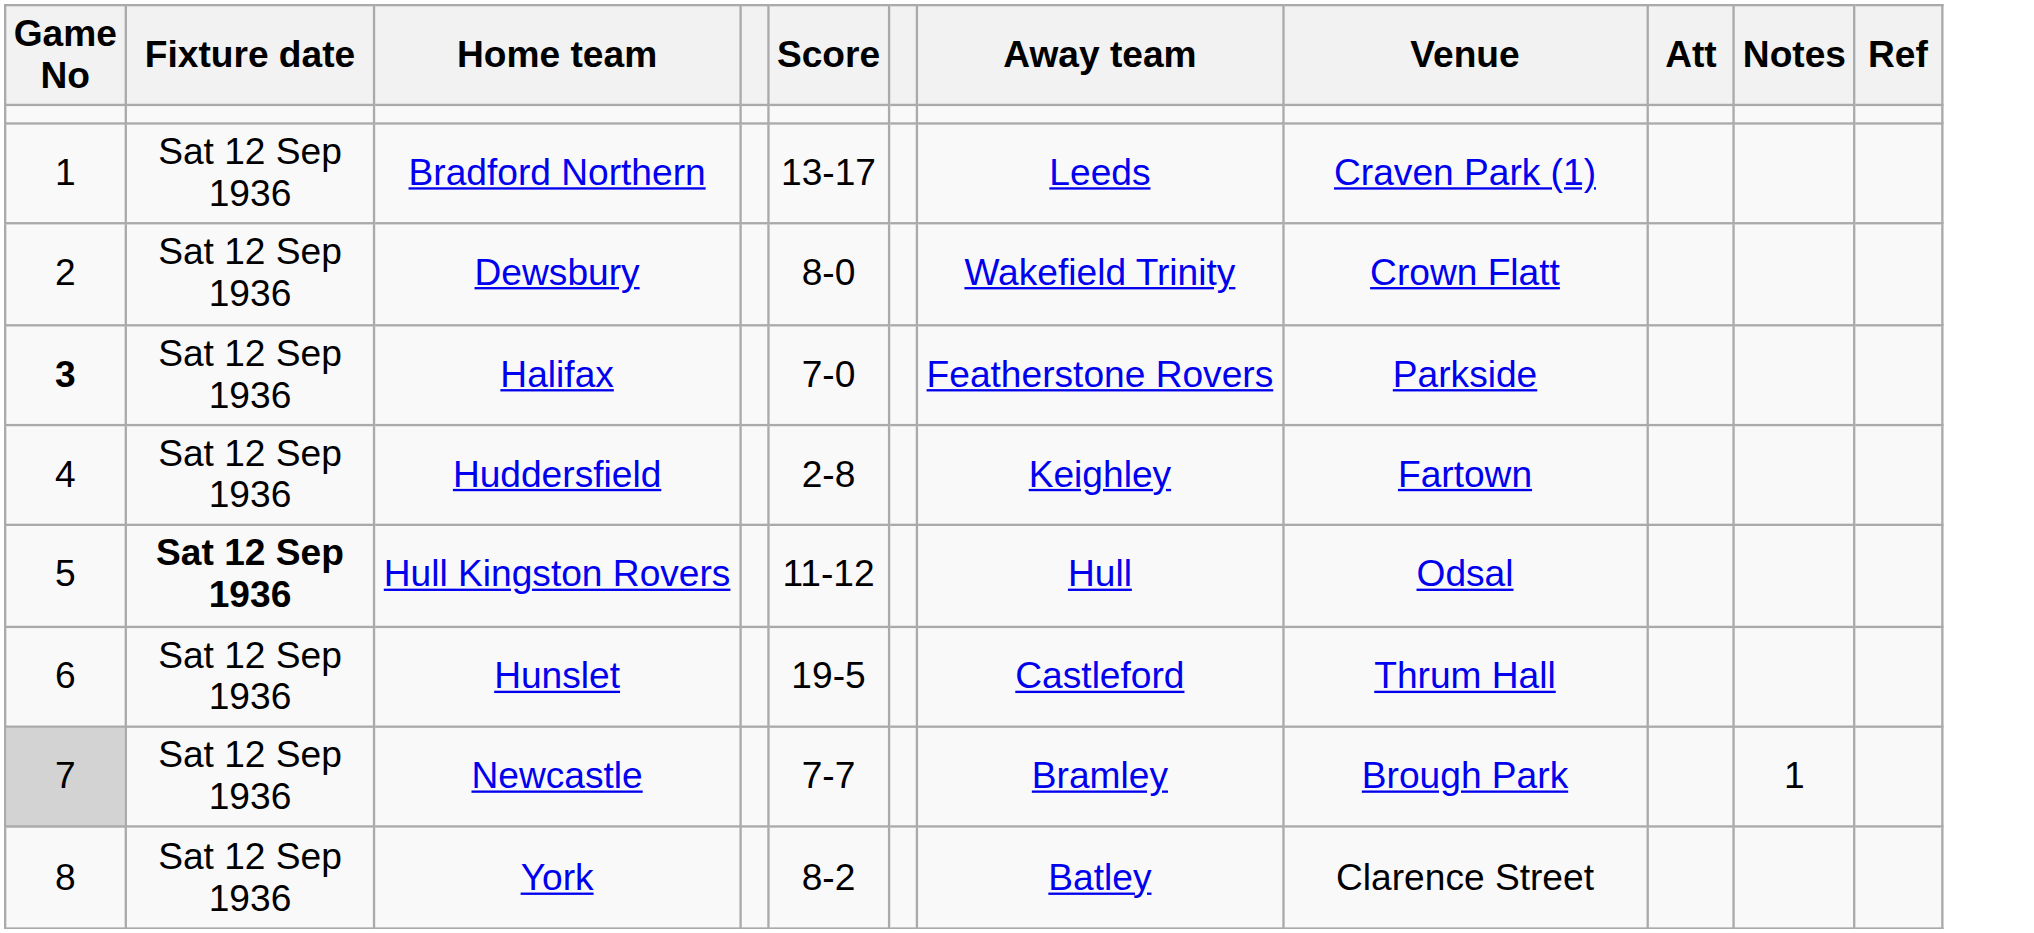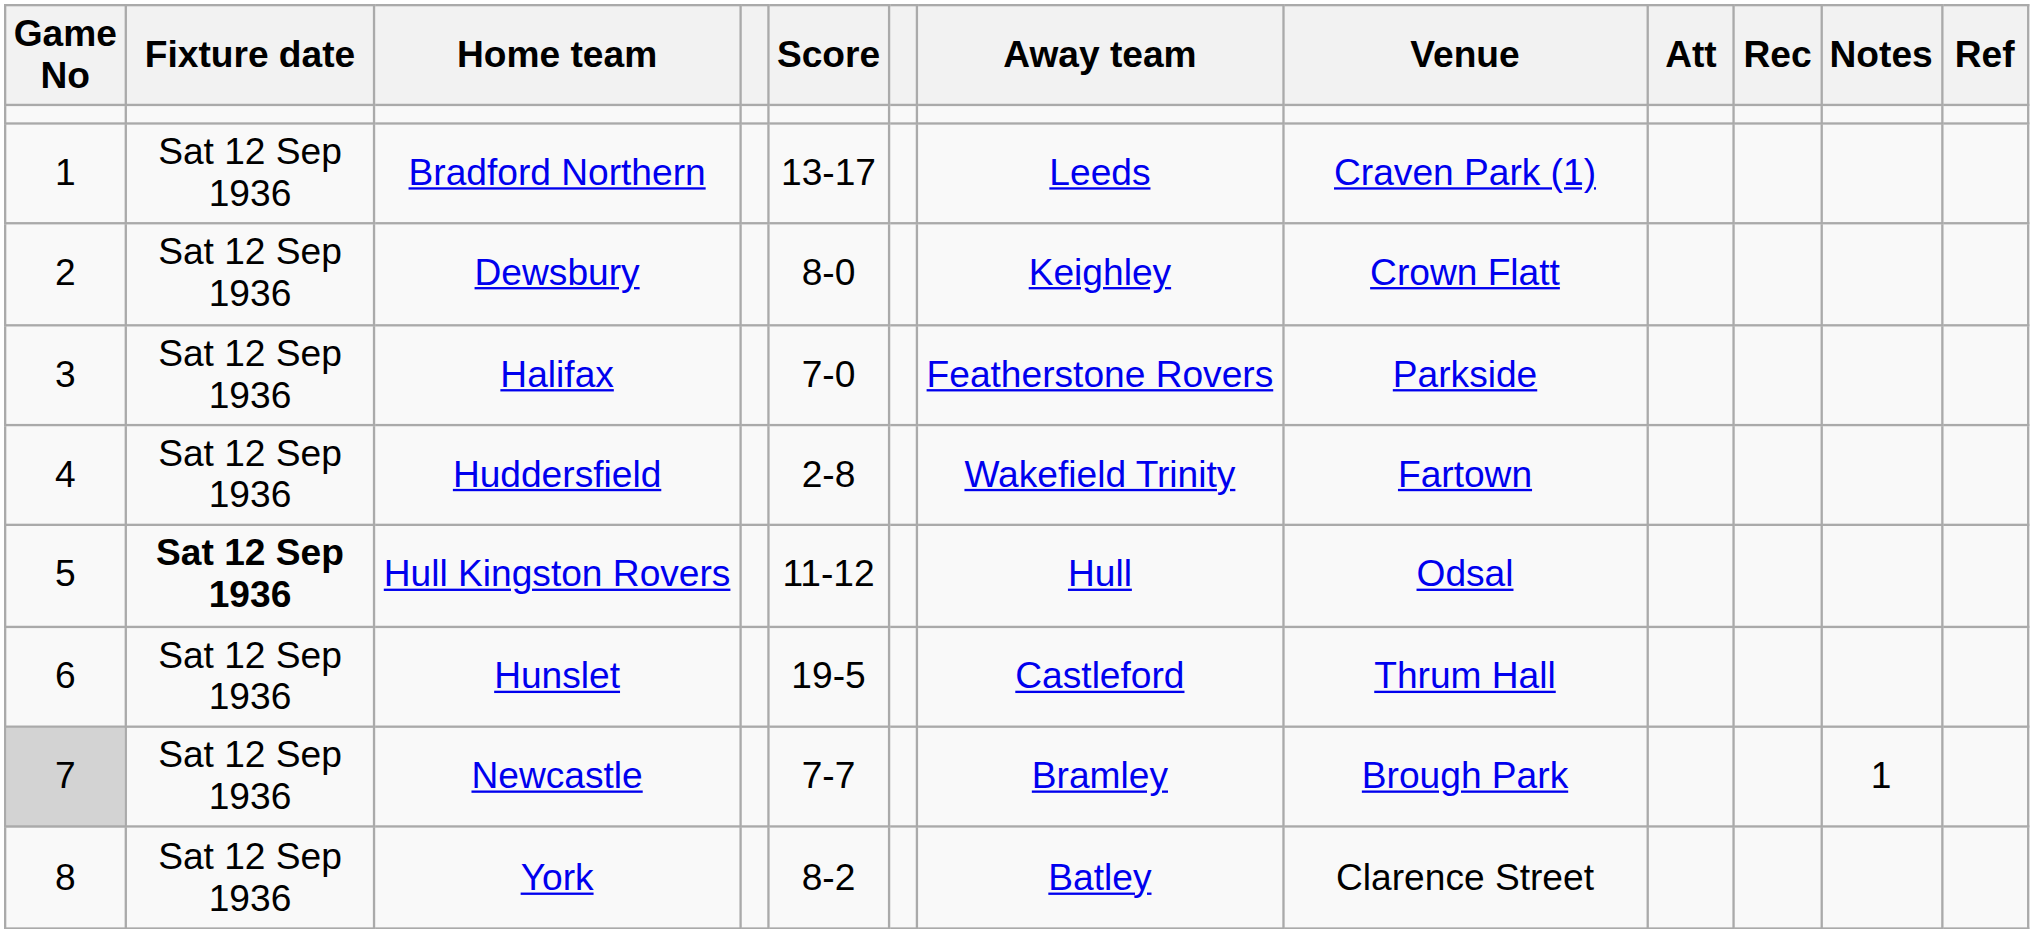 <table class="wikitable" style="text-align:center;">
 <tr>
 <th width=20 abbr="No">Game No</th>
 <th width=100 abbr="Date">Fixture date</th>
 <th width=150 abbr="Home team">Home team</th>
 <th width=5 abbr="space"></th>
 <th width=20 abbr="Score">Score</th>
 <th width=5 abbr="space"></th>
 <th width=150 abbr="Away team">Away team</th>
 <th width=150 abbr="Venue">Venue</th>
 <th width=30 abbr="Att">Att</th>
+<th width=30 abbr="Rec">Rec</th>
 <th width=20 abbr="Notes">Notes</th>
 <th width=30 abbr="Ref">Ref</th>
 </tr>
 <tr>
+<td></td>
 <td></td>
 <td></td>
 <td></td>
 <td></td>
 <td></td>
 <td></td>
 <td></td>
 <td></td>
 <td></td>
 <td></td>
 <td></td>
 </tr>
 <tr>
 <td>1</td>
 <td>Sat 12 Sep 1936</td>
 <td><a href='#'>Bradford Northern</a></td>
 <td></td>
 <td>13-17</td>
 <td></td>
 <td><a href='#'>Leeds</a></td>
 <td><a href='#'>Craven Park (1)</a></td>
 <td></td>
 <td></td>
 <td></td>
+<td></td>
 </tr>
 <tr>
 <td>2</td>
 <td>Sat 12 Sep 1936</td>
 <td><a href='#'>Dewsbury</a></td>
 <td></td>
 <td>8-0</td>
 <td></td>
-<td><a href='#'>Wakefield Trinity</a></td>
+<td><a href='#'>Keighley</a></td>
 <td><a href='#'>Crown Flatt</a></td>
+<td></td>
 <td></td>
 <td></td>
 <td></td>
 </tr>
 <tr>
-<td><strong>3</strong></td>
+<td>3</td>
 <td>Sat 12 Sep 1936</td>
 <td><a href='#'>Halifax</a></td>
 <td></td>
 <td>7-0</td>
 <td></td>
 <td><a href='#'>Featherstone Rovers</a></td>
 <td><a href='#'>Parkside</a></td>
+<td></td>
 <td></td>
 <td></td>
 <td></td>
 </tr>
 <tr>
 <td>4</td>
 <td>Sat 12 Sep 1936</td>
 <td><a href='#'>Huddersfield</a></td>
 <td></td>
 <td>2-8</td>
 <td></td>
-<td><a href='#'>Keighley</a></td>
+<td><a href='#'>Wakefield Trinity</a></td>
 <td><a href='#'>Fartown</a></td>
+<td></td>
 <td></td>
 <td></td>
 <td></td>
 </tr>
 <tr>
 <td>5</td>
 <td><strong>Sat 12 Sep 1936</strong></td>
 <td><a href='#'>Hull Kingston Rovers</a></td>
 <td></td>
 <td>11-12</td>
 <td></td>
 <td><a href='#'>Hull</a></td>
 <td><a href='#'>Odsal</a></td>
 <td></td>
 <td></td>
 <td></td>
+<td></td>
 </tr>
 <tr>
 <td>6</td>
 <td>Sat 12 Sep 1936</td>
 <td><a href='#'>Hunslet</a></td>
 <td></td>
 <td>19-5</td>
 <td></td>
 <td><a href='#'>Castleford</a></td>
 <td><a href='#'>Thrum Hall</a></td>
 <td></td>
 <td></td>
 <td></td>
+<td></td>
 </tr>
 <tr>
 <td style="background: lightgrey;">7</td>
 <td>Sat 12 Sep 1936</td>
 <td><a href='#'>Newcastle</a></td>
 <td></td>
 <td>7-7</td>
 <td></td>
 <td><a href='#'>Bramley</a></td>
 <td><a href='#'>Brough Park</a></td>
+<td></td>
 <td></td>
 <td>1</td>
 <td></td>
 </tr>
 <tr>
 <td>8</td>
 <td>Sat 12 Sep 1936</td>
 <td><a href='#'>York</a></td>
 <td></td>
 <td>8-2</td>
 <td></td>
 <td><a href='#'>Batley</a></td>
 <td>Clarence Street</td>
 <td></td>
 <td></td>
 <td></td>
+<td></td>
 </tr>
 </table>
